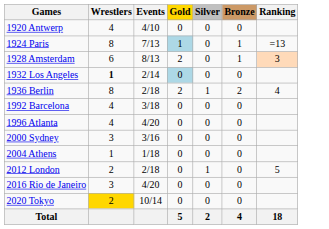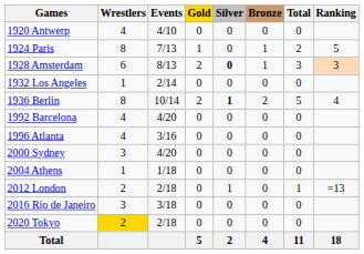 <table class="wikitable sortable" style="text-align:center">
 <tr>
 <th>Games</th>
 <th>Wrestlers</th>
 <th>Events</th>
 <th style="background-color:gold;">Gold</th>
 <th style="background-color:silver;">Silver</th>
 <th style="background-color:#c96;">Bronze</th>
+<th>Total</th>
 <th>Ranking</th>
 </tr>
 <tr>
 <td align=left><a href='#'>1920 Antwerp</a></td>
 <td>4</td>
 <td>4/10</td>
 <td>0</td>
 <td>0</td>
 <td>0</td>
+<td>0</td>
 <td></td>
 </tr>
 <tr>
 <td align=left><a href='#'>1924 Paris</a></td>
 <td>8</td>
 <td>7/13</td>
-<td style="background: lightblue;">1</td>
+<td>1</td>
 <td>0</td>
 <td>1</td>
-<td>=13</td>
+<td>2</td>
+<td>5</td>
 </tr>
 <tr>
 <td align=left><a href='#'>1928 Amsterdam</a></td>
 <td>6</td>
 <td>8/13</td>
 <td>2</td>
-<td>0</td>
+<td><strong>0</strong></td>
 <td>1</td>
+<td>3</td>
 <td bgcolor=ffdab9>3</td>
 </tr>
 <tr>
 <td align=left><a href='#'>1932 Los Angeles</a></td>
-<td><strong>1</strong></td>
+<td>1</td>
 <td>2/14</td>
-<td style="background: lightblue;">0</td>
+<td>0</td>
+<td>0</td>
 <td>0</td>
 <td>0</td>
 <td></td>
 </tr>
 <tr>
 <td align=left><a href='#'>1936 Berlin</a></td>
 <td>8</td>
-<td>2/18</td>
+<td>10/14</td>
 <td>2</td>
-<td>1</td>
+<td><strong>1</strong></td>
 <td>2</td>
+<td>5</td>
 <td>4</td>
 </tr>
 <tr>
 <td align=left><a href='#'>1992 Barcelona</a></td>
 <td>4</td>
-<td>3/18</td>
+<td>4/20</td>
+<td>0</td>
 <td>0</td>
 <td>0</td>
 <td>0</td>
 <td></td>
 </tr>
 <tr>
 <td align=left><a href='#'>1996 Atlanta</a></td>
 <td>4</td>
-<td>4/20</td>
+<td>3/16</td>
+<td>0</td>
 <td>0</td>
 <td>0</td>
 <td>0</td>
 <td></td>
 </tr>
 <tr>
 <td align=left><a href='#'>2000 Sydney</a></td>
 <td>3</td>
-<td>3/16</td>
+<td>4/20</td>
+<td>0</td>
 <td>0</td>
 <td>0</td>
 <td>0</td>
 <td></td>
 </tr>
 <tr>
 <td align=left><a href='#'>2004 Athens</a></td>
 <td>1</td>
 <td>1/18</td>
 <td>0</td>
 <td>0</td>
 <td>0</td>
+<td>0</td>
 <td></td>
 </tr>
 <tr>
 <td align=left><a href='#'>2012 London</a></td>
 <td>2</td>
 <td>2/18</td>
 <td>0</td>
 <td>1</td>
 <td>0</td>
-<td>5</td>
+<td>1</td>
+<td>=13</td>
 </tr>
 <tr>
 <td align=left><a href='#'>2016 Rio de Janeiro</a></td>
 <td>3</td>
-<td>4/20</td>
+<td>3/18</td>
+<td>0</td>
 <td>0</td>
 <td>0</td>
 <td>0</td>
 <td></td>
 </tr>
 <tr>
 <td align=left><a href='#'>2020 Tokyo</a></td>
 <td style="background: gold;">2</td>
-<td>10/14</td>
+<td>2/18</td>
+<td>0</td>
 <td>0</td>
 <td>0</td>
 <td>0</td>
 <td></td>
 </tr>
 <tr>
 <th>Total</th>
 <th></th>
 <th></th>
 <th>5</th>
 <th>2</th>
 <th>4</th>
+<th>11</th>
 <th>18</th>
 </tr>
 </table>
